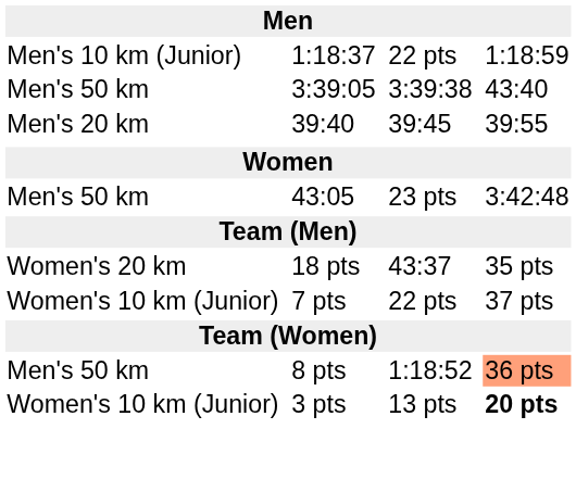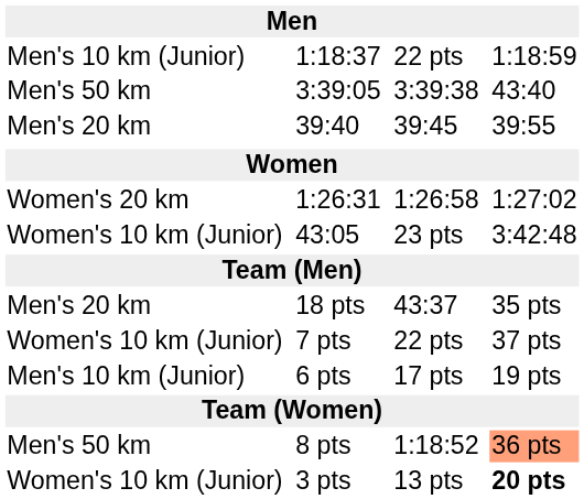 <table>
 <tr>
 <td colspan=7 bgcolor=#eeeeee style=text-align:center;><strong>Men</strong></td>
 </tr>
 <tr>
 <td>Men's 10 km (Junior)</td>
 <td></td>
 <td>1:18:37</td>
 <td></td>
 <td>22 pts</td>
 <td></td>
 <td>1:18:59</td>
 </tr>
 <tr>
 <td>Men's 50 km</td>
 <td></td>
 <td>3:39:05</td>
 <td></td>
 <td>3:39:38</td>
 <td></td>
 <td>43:40</td>
 </tr>
 <tr>
 <td>Men's 20 km</td>
 <td></td>
 <td>39:40</td>
 <td></td>
 <td>39:45</td>
 <td></td>
 <td>39:55</td>
 </tr>
 <tr>
 </tr>
 <tr>
 <td colspan=7 bgcolor=#eeeeee style=text-align:center;><strong>Women</strong></td>
 </tr>
 <tr>
-<td>Men's 50 km</td>
+<td>Women's 20 km</td>
+<td></td>
+<td>1:26:31</td>
+<td></td>
+<td>1:26:58</td>
+<td></td>
+<td>1:27:02</td>
+</tr>
+<tr>
+<td>Women's 10 km (Junior)</td>
 <td></td>
 <td>43:05</td>
 <td></td>
 <td>23 pts</td>
 <td></td>
 <td>3:42:48</td>
 </tr>
 <tr>
 <td colspan=7 bgcolor=#eeeeee style=text-align:center;><strong>Team (Men)</strong></td>
 </tr>
 <tr>
-<td>Women's 20 km</td>
+<td>Men's 20 km</td>
 <td></td>
 <td>18 pts</td>
 <td></td>
 <td>43:37</td>
 <td></td>
 <td>35 pts</td>
 </tr>
 <tr>
 <td>Women's 10 km (Junior)</td>
 <td></td>
 <td>7 pts</td>
 <td></td>
 <td>22 pts</td>
 <td></td>
 <td>37 pts</td>
+</tr>
+<tr>
+<td>Men's 10 km (Junior)</td>
+<td></td>
+<td>6 pts</td>
+<td></td>
+<td>17 pts</td>
+<td></td>
+<td>19 pts</td>
 </tr>
 <tr>
 <td colspan=7 bgcolor=#eeeeee style=text-align:center;><strong>Team (Women)</strong></td>
 </tr>
 <tr>
 <td>Men's 50 km</td>
 <td></td>
 <td>8 pts</td>
 <td></td>
 <td>1:18:52</td>
 <td></td>
 <td style="background: lightsalmon;">36 pts</td>
 </tr>
 <tr>
 <td>Women's 10 km (Junior)</td>
 <td></td>
 <td>3 pts</td>
 <td></td>
 <td>13 pts</td>
 <td></td>
 <td><strong>20 pts</strong></td>
 </tr>
 </table>
